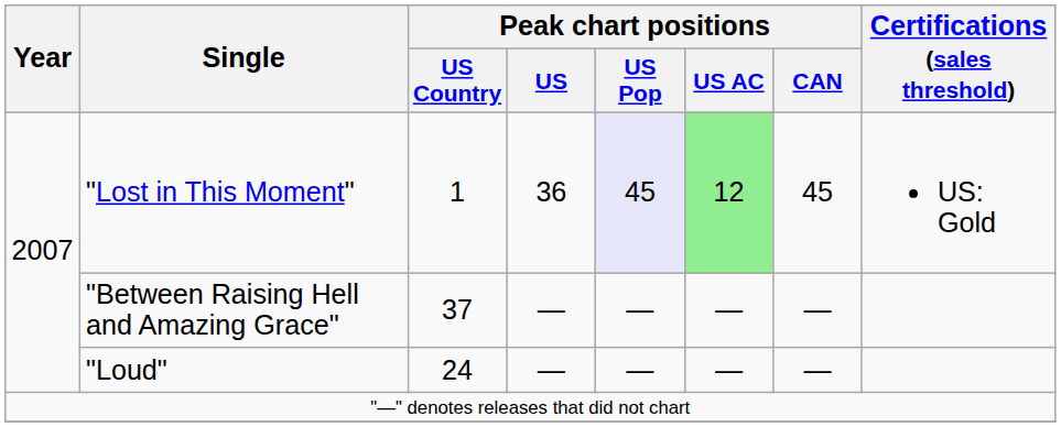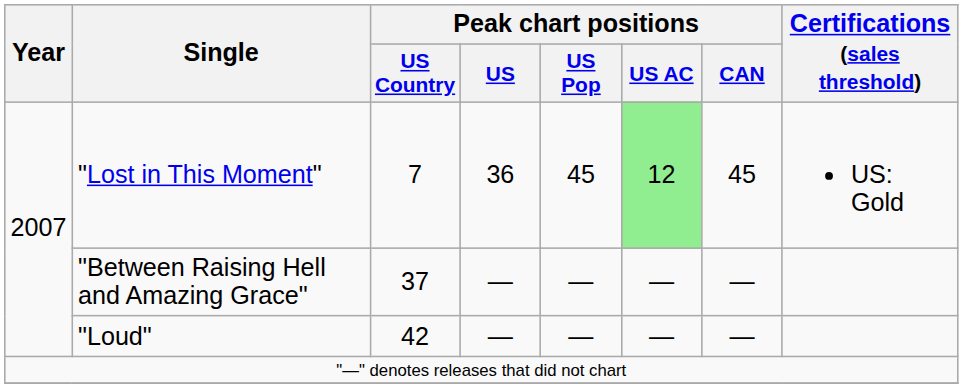 <table class="wikitable" style="text-align:center;">
 <tr>
 <th rowspan="2">Year</th>
 <th rowspan="2">Single</th>
 <th colspan="5">Peak chart positions</th>
 <th rowspan="2"><a href='#'>Certifications</a><br><small>(<a href='#'>sales threshold</a>)</small></th>
 </tr>
 <tr style="font-size:smaller;">
 <th width="45"><a href='#'>US Country</a><br></th>
 <th width="45"><a href='#'>US</a><br></th>
 <th width="45"><a href='#'>US<br>Pop</a><br></th>
 <th width="45"><a href='#'>US AC</a><br></th>
 <th width="45"><a href='#'>CAN</a><br></th>
 </tr>
 <tr>
 <td rowspan="3">2007</td>
 <td align="left">"<a href='#'>Lost in This Moment</a>"</td>
-<td>1</td>
+<td>7</td>
 <td>36</td>
-<td style="background: lavender;">45</td>
+<td>45</td>
 <td style="background: lightgreen;">12</td>
 <td>45</td>
 <td align="left"><br><ul><li>US: Gold</li></ul></td>
 </tr>
 <tr>
 <td align="left">"Between Raising Hell and Amazing Grace"</td>
 <td>37</td>
 <td>—</td>
 <td>—</td>
 <td>—</td>
 <td>—</td>
 <td></td>
 </tr>
 <tr>
 <td align="left">"Loud"</td>
-<td>24</td>
+<td>42</td>
 <td>—</td>
 <td>—</td>
 <td>—</td>
 <td>—</td>
 <td></td>
 </tr>
 <tr>
 <td colspan="8" style="font-size:8pt">"—" denotes releases that did not chart</td>
 </tr>
 <tr>
 </tr>
 </table>
